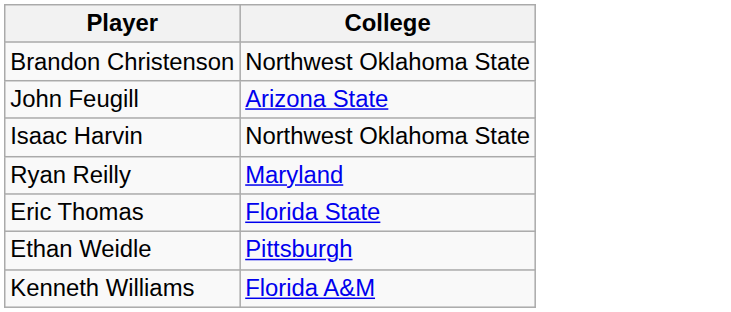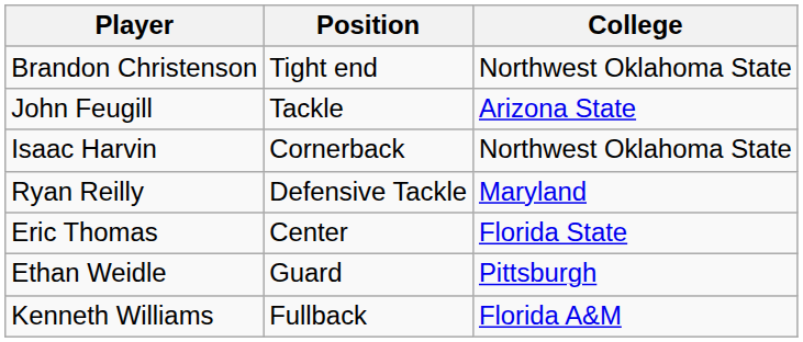 <table class="wikitable">
 <tr>
 <th>Player</th>
+<th>Position</th>
 <th>College</th>
 </tr>
 <tr>
 <td>Brandon Christenson</td>
+<td>Tight end</td>
 <td>Northwest Oklahoma State</td>
 </tr>
 <tr>
 <td>John Feugill</td>
+<td>Tackle</td>
 <td><a href='#'>Arizona State</a></td>
 </tr>
 <tr>
 <td>Isaac Harvin</td>
+<td>Cornerback</td>
 <td>Northwest Oklahoma State</td>
 </tr>
 <tr>
 <td>Ryan Reilly</td>
+<td>Defensive Tackle</td>
 <td><a href='#'>Maryland</a></td>
 </tr>
 <tr>
 <td>Eric Thomas</td>
+<td>Center</td>
 <td><a href='#'>Florida State</a></td>
 </tr>
 <tr>
 <td>Ethan Weidle</td>
+<td>Guard</td>
 <td><a href='#'>Pittsburgh</a></td>
 </tr>
 <tr>
 <td>Kenneth Williams</td>
+<td>Fullback</td>
 <td><a href='#'>Florida A&M</a></td>
 </tr>
 </table>
